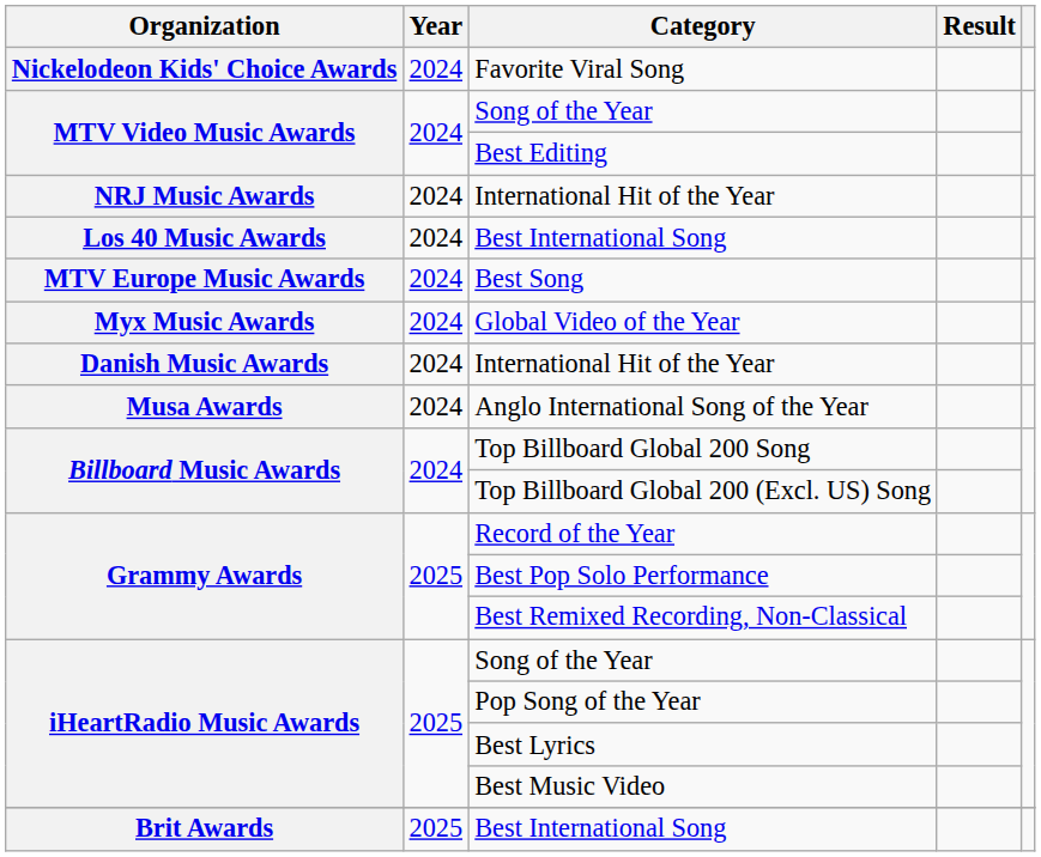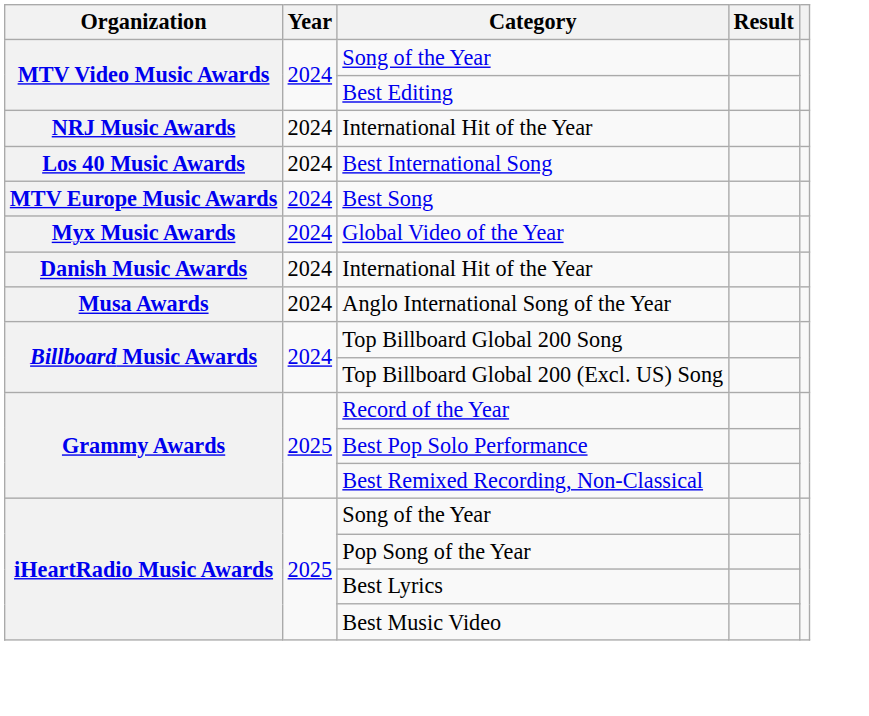 <table class="wikitable sortable plainrowheaders" style="border:none; margin:0;">
 <tr>
 <th scope="col">Organization</th>
 <th scope="col">Year</th>
 <th scope="col">Category</th>
 <th scope="col">Result</th>
 <th scope="col" class="unsortable"></th>
-</tr>
-<tr>
-<th scope="row"><a href='#'>Nickelodeon Kids' Choice Awards</a></th>
-<td><a href='#'>2024</a></td>
-<td>Favorite Viral Song</td>
-<td></td>
-<td style="text-align:center"></td>
 </tr>
 <tr>
 <th rowspan="2" scope="row"><a href='#'>MTV Video Music Awards</a></th>
 <td rowspan="2"><a href='#'>2024</a></td>
 <td><a href='#'>Song of the Year</a></td>
 <td></td>
 <td style="text-align:center" rowspan="2"></td>
 </tr>
 <tr>
 <td><a href='#'>Best Editing</a></td>
 <td></td>
 </tr>
 <tr>
 <th scope="row"><a href='#'>NRJ Music Awards</a></th>
 <td>2024</td>
 <td>International Hit of the Year</td>
 <td></td>
 <td style="text-align:center"></td>
 </tr>
 <tr>
 <th scope="row"><a href='#'>Los 40 Music Awards</a></th>
 <td>2024</td>
 <td><a href='#'>Best International Song</a></td>
 <td></td>
 <td style="text-align:center"></td>
 </tr>
 <tr>
 <th scope="row"><a href='#'>MTV Europe Music Awards</a></th>
 <td><a href='#'>2024</a></td>
 <td><a href='#'>Best Song</a></td>
 <td></td>
 <td style="text-align:center"></td>
 </tr>
 <tr>
 <th scope="row"><a href='#'>Myx Music Awards</a></th>
 <td><a href='#'>2024</a></td>
 <td><a href='#'>Global Video of the Year</a></td>
 <td></td>
 <td style="text-align:center"></td>
 </tr>
 <tr>
 <th scope="row"><a href='#'>Danish Music Awards</a></th>
 <td>2024</td>
 <td>International Hit of the Year</td>
 <td></td>
 <td style="text-align:center"></td>
 </tr>
 <tr>
 <th scope="row"><a href='#'>Musa Awards</a></th>
 <td>2024</td>
 <td>Anglo International Song of the Year</td>
 <td></td>
 <td style="text-align:center"></td>
 </tr>
 <tr>
 <th rowspan="2" scope="row"><a href='#'><em>Billboard</em> Music Awards</a></th>
 <td rowspan="2"><a href='#'>2024</a></td>
 <td>Top Billboard Global 200 Song</td>
 <td></td>
 <td style="text-align:center" rowspan="2"></td>
 </tr>
 <tr>
 <td>Top Billboard Global 200 (Excl. US) Song</td>
 <td></td>
 </tr>
 <tr>
 <th scope="row" rowspan="3"><a href='#'>Grammy Awards</a></th>
 <td rowspan="3"><a href='#'>2025</a></td>
 <td><a href='#'>Record of the Year</a></td>
 <td></td>
 <td rowspan="3" style="text-align:center;"></td>
 </tr>
 <tr>
 <td><a href='#'>Best Pop Solo Performance</a></td>
 <td></td>
 </tr>
 <tr>
 <td><a href='#'>Best Remixed Recording, Non-Classical</a></td>
 <td></td>
 </tr>
 <tr>
 <th scope="row" rowspan="4"><a href='#'>iHeartRadio Music Awards</a></th>
 <td rowspan="4"><a href='#'>2025</a></td>
 <td>Song of the Year</td>
 <td></td>
 <td style="text-align:center;" rowspan="4"></td>
 </tr>
 <tr>
 <td>Pop Song of the Year</td>
 <td></td>
 </tr>
 <tr>
 <td>Best Lyrics</td>
 <td></td>
 </tr>
 <tr>
 <td>Best Music Video</td>
 <td></td>
 </tr>
 <tr>
 </tr>
-<tr>
-<th scope="row"><a href='#'>Brit Awards</a></th>
-<td><a href='#'>2025</a></td>
-<td><a href='#'>Best International Song</a></td>
-<td></td>
-<td style="text-align:center;"></td>
-</tr>
 </table>
